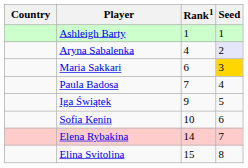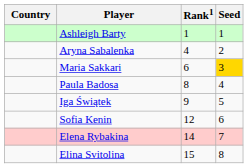 <table class="sortable wikitable">
 <tr>
 <th width=70>Country</th>
 <th width=175>Player</th>
 <th>Rank<sup>1</sup></th>
 <th>Seed</th>
 </tr>
 <tr style="background:#cfc;">
 <td></td>
 <td><a href='#'>Ashleigh Barty</a></td>
 <td>1</td>
 <td>1</td>
 </tr>
 <tr>
 <td></td>
 <td><a href='#'>Aryna Sabalenka</a></td>
 <td>4</td>
-<td style="background: lavender;">2</td>
+<td>2</td>
 </tr>
 <tr>
 <td></td>
 <td><a href='#'>Maria Sakkari</a></td>
 <td>6</td>
 <td style="background: gold;">3</td>
 </tr>
 <tr>
 <td></td>
 <td><a href='#'>Paula Badosa</a></td>
-<td>7</td>
+<td>8</td>
 <td>4</td>
 </tr>
 <tr>
 <td></td>
 <td><a href='#'>Iga Świątek</a></td>
 <td>9</td>
 <td>5</td>
 </tr>
 <tr>
 <td></td>
 <td><a href='#'>Sofia Kenin</a></td>
-<td>10</td>
+<td>12</td>
 <td>6</td>
 </tr>
 <tr style="background:#fcc;">
 <td></td>
 <td><a href='#'>Elena Rybakina</a></td>
 <td>14</td>
 <td>7</td>
 </tr>
 <tr>
 <td></td>
 <td><a href='#'>Elina Svitolina</a></td>
 <td>15</td>
 <td>8</td>
 </tr>
 </table>
